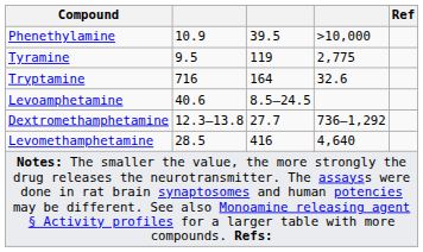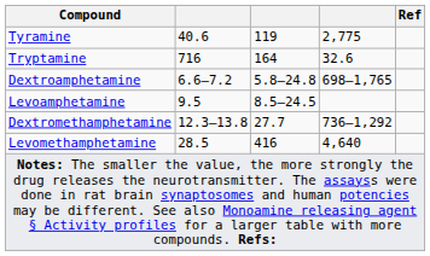 <table class="wikitable floatright" style="font-size:small;">
 <tr>
 <th>Compound</th>
 <th data-sort-type="number"></th>
 <th data-sort-type="number"></th>
 <th data-sort-type="number"></th>
 <th>Ref</th>
 </tr>
 <tr>
-<td><a href='#'>Phenethylamine</a></td>
-<td>10.9</td>
-<td>39.5</td>
-<td>>10,000</td>
-<td></td>
-</tr>
-<tr>
 <td><a href='#'>Tyramine</a></td>
-<td>9.5</td>
+<td>40.6</td>
 <td>119</td>
 <td>2,775</td>
 <td></td>
 </tr>
 <tr>
 <td><a href='#'>Tryptamine</a></td>
 <td>716</td>
 <td>164</td>
 <td>32.6</td>
 <td></td>
 </tr>
 <tr>
+<td><a href='#'>Dextroamphetamine</a></td>
+<td>6.6–7.2</td>
+<td>5.8–24.8</td>
+<td>698–1,765</td>
+<td></td>
+</tr>
+<tr>
 <td><a href='#'>Levoamphetamine</a></td>
-<td>40.6</td>
+<td>9.5</td>
 <td>8.5–24.5</td>
 <td></td>
 <td></td>
 </tr>
 <tr>
 <td><a href='#'>Dextromethamphetamine</a></td>
 <td>12.3–13.8</td>
 <td>27.7</td>
 <td>736–1,292</td>
 <td></td>
 </tr>
 <tr>
 <td><a href='#'>Levomethamphetamine</a></td>
 <td>28.5</td>
 <td>416</td>
 <td>4,640</td>
 <td></td>
 </tr>
 <tr>
 <td colspan="5" style="width: 1px; background-color:#eaecf0; text-align: center;"><strong>Notes:</strong> The smaller the value, the more strongly the drug releases the neurotransmitter. The <a href='#'>assays</a>s were done in rat brain <a href='#'>synaptosomes</a> and human <a href='#'>potencies</a> may be different. See also <a href='#'>Monoamine releasing agent § Activity profiles</a> for a larger table with more compounds. <strong>Refs:</strong> </td>
 </tr>
 </table>
